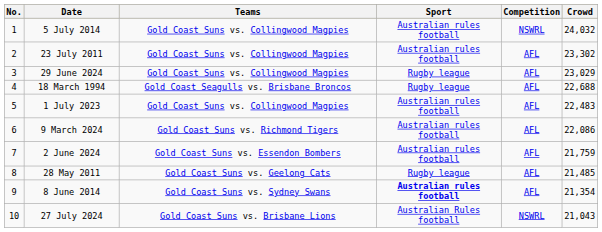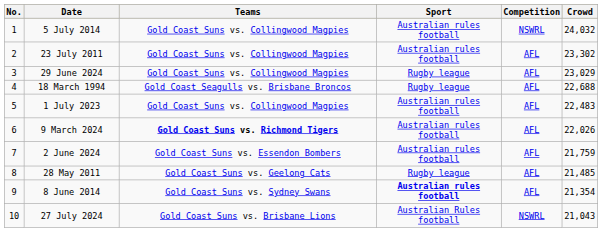 <table class="wikitable sortable" style="width:900px;">
 <tr style="background:#bdb76b;">
 <th width=1%>No.</th>
 <th width=17%>Date</th>
 <th width=46%>Teams</th>
 <th width=22%>Sport</th>
 <th width=8%>Competition</th>
 <th width=6%>Crowd</th>
 </tr>
 <tr>
 <td align=center>1</td>
 <td align=center>5 July 2014</td>
 <td align=center><a href='#'>Gold Coast Suns</a> vs. <a href='#'>Collingwood Magpies</a></td>
 <td align=center><a href='#'>Australian rules football</a></td>
 <td align=center><a href='#'>NSWRL</a></td>
 <td>24,032</td>
 </tr>
 <tr>
 <td align=center>2</td>
 <td align=center>23 July 2011</td>
 <td align=center><a href='#'>Gold Coast Suns</a> vs. <a href='#'>Collingwood Magpies</a></td>
 <td align=center><a href='#'>Australian rules football</a></td>
 <td align=center><a href='#'>AFL</a></td>
 <td>23,302</td>
 </tr>
 <tr>
 <td align=center>3</td>
 <td align=center>29 June 2024</td>
 <td align=center><a href='#'>Gold Coast Suns</a> vs. <a href='#'>Collingwood Magpies</a></td>
 <td align=center><a href='#'>Rugby league</a></td>
 <td align=center><a href='#'>AFL</a></td>
 <td>23,029</td>
 </tr>
 <tr>
 <td align=center>4</td>
 <td align=center>18 March 1994</td>
 <td align=center><a href='#'>Gold Coast Seagulls</a> vs. <a href='#'>Brisbane Broncos</a></td>
 <td align=center><a href='#'>Rugby league</a></td>
 <td align=center><a href='#'>AFL</a></td>
 <td>22,688</td>
 </tr>
 <tr>
 <td align=center>5</td>
 <td align=center>1 July 2023</td>
 <td align=center><a href='#'>Gold Coast Suns</a> vs. <a href='#'>Collingwood Magpies</a></td>
 <td align=center><a href='#'>Australian rules football</a></td>
 <td align=center><a href='#'>AFL</a></td>
 <td>22,483</td>
 </tr>
 <tr>
 <td align=center>6</td>
 <td align=center>9 March 2024</td>
-<td style="text-align:center;"><a href='#'>Gold Coast Suns</a> vs. <a href='#'>Richmond Tigers</a></td>
+<td style="text-align:center;"><strong><a href='#'>Gold Coast Suns</a> vs. <a href='#'>Richmond Tigers</a></strong></td>
 <td align=center><a href='#'>Australian rules football</a></td>
 <td align=center><a href='#'>AFL</a></td>
-<td>22,086</td>
+<td>22,026</td>
 </tr>
 <tr>
 <td align=center>7</td>
 <td align=center>2 June 2024</td>
 <td align=center><a href='#'>Gold Coast Suns</a> vs. <a href='#'>Essendon Bombers</a></td>
 <td align=center><a href='#'>Australian rules football</a></td>
 <td align=center><a href='#'>AFL</a></td>
 <td>21,759</td>
 </tr>
 <tr>
 <td align=center>8</td>
 <td align=center>28 May 2011</td>
 <td align=center><a href='#'>Gold Coast Suns</a> vs. <a href='#'>Geelong Cats</a></td>
 <td align=center><a href='#'>Rugby league</a></td>
 <td align=center><a href='#'>AFL</a></td>
 <td>21,485</td>
 </tr>
 <tr>
 <td align=center>9</td>
 <td align=center>8 June 2014</td>
 <td align=center><a href='#'>Gold Coast Suns</a> vs. <a href='#'>Sydney Swans</a></td>
 <td align=center><strong><a href='#'>Australian rules football</a></strong></td>
 <td align=center><a href='#'>AFL</a></td>
 <td>21,354</td>
 </tr>
 <tr>
 <td align=center>10</td>
 <td align=center>27 July 2024</td>
 <td align=center><a href='#'>Gold Coast Suns</a> vs. <a href='#'>Brisbane Lions</a></td>
 <td align=center><a href='#'>Australian Rules football</a></td>
 <td align=center><a href='#'>NSWRL</a></td>
 <td>21,043</td>
 </tr>
 </table>
